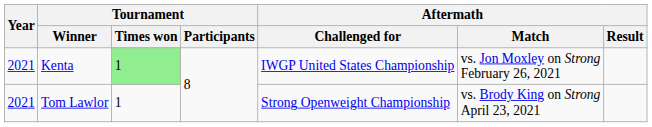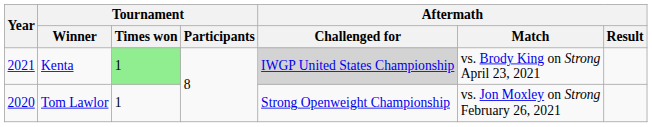 <table class="wikitable sortable">
 <tr>
 <th rowspan="2">Year</th>
 <th colspan="3">Tournament</th>
 <th colspan="3">Aftermath</th>
 </tr>
 <tr>
 <th>Winner</th>
 <th>Times won</th>
 <th>Participants</th>
 <th>Challenged for</th>
 <th>Match</th>
 <th>Result</th>
 </tr>
 <tr>
 <td><a href='#'>2021</a></td>
 <td><a href='#'>Kenta</a></td>
 <td style="background: lightgreen;">1</td>
 <td rowspan="2">8</td>
-<td><a href='#'>IWGP United States Championship</a></td>
+<td style="background: lightgrey;"><a href='#'>IWGP United States Championship</a></td>
+<td>vs. <a href='#'>Brody King</a> on <em>Strong</em><br>April 23, 2021</td>
+<td></td>
+</tr>
+<tr>
+<td><a href='#'>2020</a></td>
+<td><a href='#'>Tom Lawlor</a></td>
+<td>1</td>
+<td><a href='#'>Strong Openweight Championship</a></td>
 <td>vs. <a href='#'>Jon Moxley</a> on <em>Strong</em><br>February 26, 2021</td>
 <td></td>
 </tr>
-<tr>
-<td><a href='#'>2021</a></td>
-<td><a href='#'>Tom Lawlor</a></td>
-<td>1</td>
-<td><a href='#'>Strong Openweight Championship</a></td>
-<td>vs. <a href='#'>Brody King</a> on <em>Strong</em><br>April 23, 2021</td>
-<td></td>
-</tr>
 </table>
